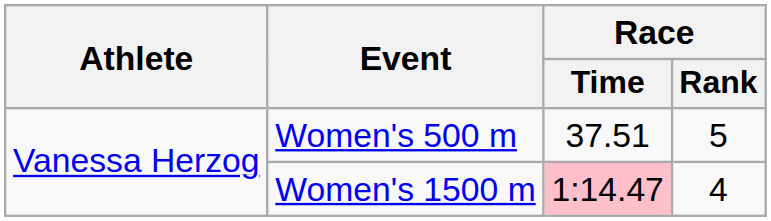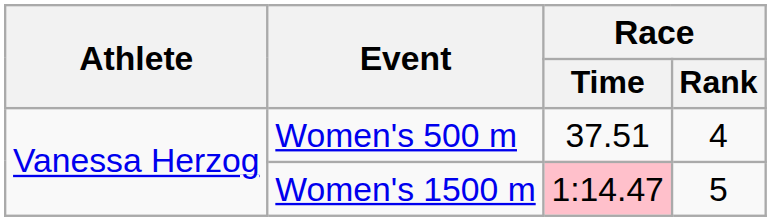 <table class="wikitable" style="font-size:90%">
 <tr>
 <th rowspan=2>Athlete</th>
 <th rowspan=2>Event</th>
 <th colspan="2">Race</th>
 </tr>
 <tr style="font-size:95%">
 <th>Time</th>
 <th>Rank</th>
 </tr>
 <tr align=center>
 <td align=left rowspan=2><a href='#'>Vanessa Herzog</a></td>
 <td align=left><a href='#'>Women's 500 m</a></td>
 <td>37.51</td>
-<td>5</td>
+<td>4</td>
 </tr>
 <tr align=center>
 <td align=left><a href='#'>Women's 1500 m</a></td>
 <td style="background: pink;">1:14.47</td>
-<td>4</td>
+<td>5</td>
 </tr>
 </table>
